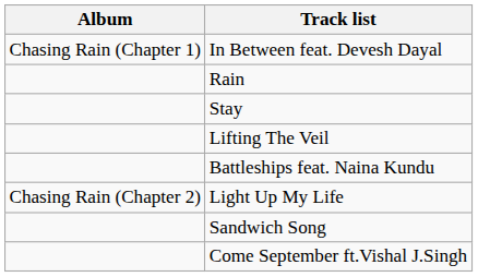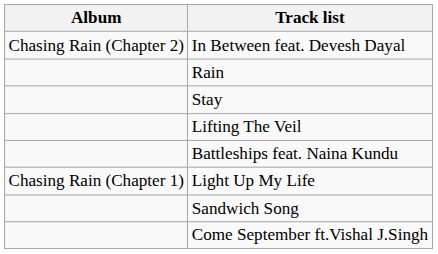 <table class="wikitable">
 <tr>
 <th>Album</th>
 <th>Track list</th>
 </tr>
 <tr>
-<td>Chasing Rain (Chapter 1)</td>
+<td>Chasing Rain (Chapter 2)</td>
 <td>In Between feat. Devesh Dayal</td>
 </tr>
 <tr>
 <td></td>
 <td>Rain</td>
 </tr>
 <tr>
 <td></td>
 <td>Stay</td>
 </tr>
 <tr>
 <td></td>
 <td>Lifting The Veil</td>
 </tr>
 <tr>
 <td></td>
 <td>Battleships feat. Naina Kundu</td>
 </tr>
 <tr>
-<td>Chasing Rain (Chapter 2)</td>
+<td>Chasing Rain (Chapter 1)</td>
 <td>Light Up My Life</td>
 </tr>
 <tr>
 <td></td>
 <td>Sandwich Song</td>
 </tr>
 <tr>
 <td></td>
 <td>Come September ft.Vishal J.Singh</td>
 </tr>
 </table>
